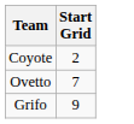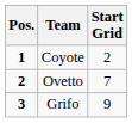 <table class="wikitable">
 <tr>
+<th>Pos.</th>
 <th>Team</th>
 <th>Start<br>Grid </th>
 </tr>
 <tr | align="center" |>
+<td><strong>1</strong></td>
 <td>Coyote </td>
 <td>2</td>
 </tr>
 <tr | align="center" |>
+<td><strong>2</strong></td>
 <td>Ovetto</td>
 <td>7</td>
 </tr>
 <tr | align="center" |>
+<td><strong>3</strong></td>
 <td>Grifo</td>
 <td>9</td>
 </tr>
 </table>
